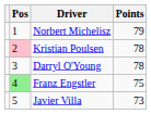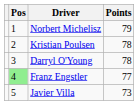 <table class="wikitable" style="font-size: 95%;">
 <tr>
 <th></th>
 <th>Pos</th>
 <th>Driver</th>
 <th>Points</th>
 </tr>
 <tr>
 <td align="left"></td>
 <td>1</td>
 <td> <a href='#'>Norbert Michelisz</a></td>
 <td align="right">79</td>
 </tr>
 <tr>
 <td align="left"></td>
-<td style="background: pink;">2</td>
+<td>2</td>
 <td> <a href='#'>Kristian Poulsen</a></td>
 <td align="right">78</td>
 </tr>
 <tr>
 <td align="left"></td>
 <td>3</td>
 <td> <a href='#'>Darryl O'Young</a></td>
 <td align="right">78</td>
 </tr>
 <tr>
 <td align="left"></td>
 <td style="background: lightgreen;">4</td>
 <td> <a href='#'>Franz Engstler</a></td>
-<td align="right">75</td>
+<td align="right">77</td>
 </tr>
 <tr>
 <td align="left"></td>
 <td>5</td>
 <td> <a href='#'>Javier Villa</a></td>
 <td align="right">73</td>
 </tr>
 </table>
